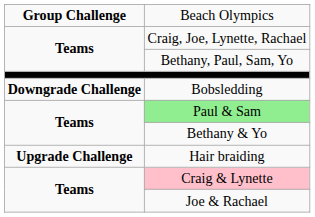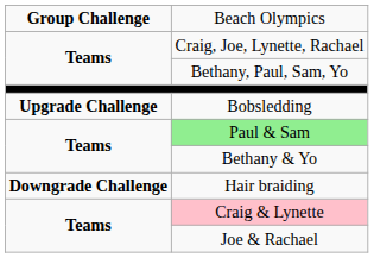 <table class="wikitable" style="text-align:center;">
 <tr>
 <td><strong>Group Challenge</strong></td>
 <td>Beach Olympics</td>
 </tr>
 <tr>
 <td rowspan="2"><strong>Teams</strong></td>
 <td>Craig, Joe, Lynette, Rachael</td>
 </tr>
 <tr>
 <td>Bethany, Paul, Sam, Yo</td>
 </tr>
 <tr>
 <td colspan="2" style="background:black;"></td>
 </tr>
 <tr>
-<td><strong>Downgrade Challenge</strong></td>
+<td><strong>Upgrade Challenge</strong></td>
 <td>Bobsledding</td>
 </tr>
 <tr>
 <td rowspan="2"><strong>Teams</strong></td>
 <td style="background:lightgreen;">Paul & Sam</td>
 </tr>
 <tr>
 <td>Bethany & Yo</td>
 </tr>
 <tr>
-<td><strong>Upgrade Challenge</strong></td>
+<td><strong>Downgrade Challenge</strong></td>
 <td>Hair braiding</td>
 </tr>
 <tr>
 <td rowspan="2"><strong>Teams</strong></td>
 <td style="background:pink;">Craig & Lynette</td>
 </tr>
 <tr>
 <td>Joe & Rachael</td>
 </tr>
 </table>
